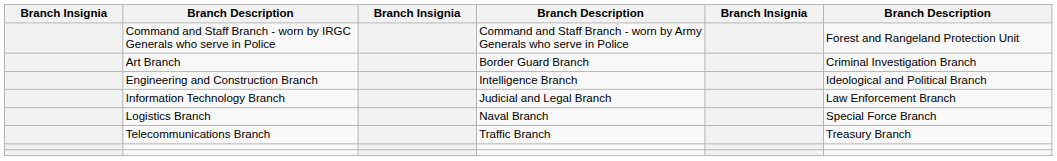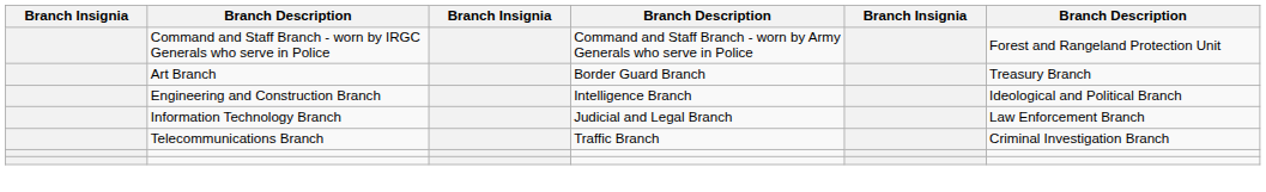 <table class="wikitable">
 <tr style="font-size: 86%;">
 <th scope="col" style="width: 150px; align=center;">Branch Insignia</th>
 <th scope="col" style="width: 300px;">Branch Description</th>
 <th scope="col" style="width: 150px;">Branch Insignia</th>
 <th scope="col" style="width: 300px;">Branch Description</th>
 <th scope="col" style="width: 150px;">Branch Insignia</th>
 <th scope="col" style="width: 300px;">Branch Description</th>
 </tr>
 <tr style="font-size: 86%;">
 <th style="text-align: center;"></th>
 <td>Command and Staff Branch - worn by IRGC Generals who serve in Police</td>
 <th style="text-align: center;"></th>
 <td>Command and Staff Branch - worn by Army Generals who serve in Police</td>
 <th style="text-align: center;"></th>
 <td>Forest and Rangeland Protection Unit</td>
 </tr>
 <tr style="font-size: 86%;">
 <th style="text-align: center;"></th>
 <td>Art Branch</td>
 <th style="text-align: center;"></th>
 <td>Border Guard Branch</td>
 <th style="text-align: center;"></th>
-<td>Criminal Investigation Branch</td>
+<td>Treasury Branch</td>
 </tr>
 <tr style="font-size: 86%;">
 <th style="text-align: center;"></th>
 <td>Engineering and Construction Branch</td>
 <th style="text-align: center;"></th>
 <td>Intelligence Branch</td>
 <th style="text-align: center;"></th>
 <td>Ideological and Political Branch</td>
 </tr>
 <tr style="font-size: 86%;">
 <th style="text-align: center;"></th>
 <td>Information Technology Branch</td>
 <th style="text-align: center;"></th>
 <td>Judicial and Legal Branch</td>
 <th style="text-align: center;"></th>
 <td>Law Enforcement Branch</td>
 </tr>
 <tr style="font-size: 86%;">
 <th style="text-align: center;"></th>
-<td>Logistics Branch</td>
-<th style="text-align: center;"></th>
-<td>Naval Branch</td>
-<th style="text-align: center;"></th>
-<td>Special Force Branch</td>
-</tr>
-<tr style="font-size: 86%;">
-<th style="text-align: center;"></th>
 <td>Telecommunications Branch</td>
 <th style="text-align: center;"></th>
 <td>Traffic Branch</td>
 <th style="text-align: center;"></th>
-<td>Treasury Branch</td>
+<td>Criminal Investigation Branch</td>
 </tr>
 <tr>
 <th></th>
 <td></td>
 <th></th>
 <td></td>
 <th></th>
 <td></td>
 </tr>
 <tr>
 <th></th>
 <td></td>
 <th></th>
 <td></td>
 <th></th>
 <td></td>
 </tr>
 </table>
